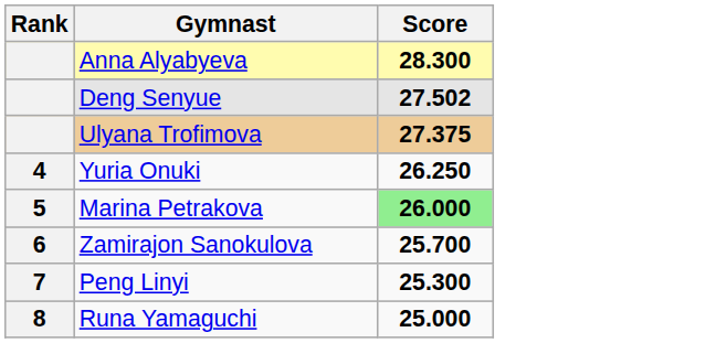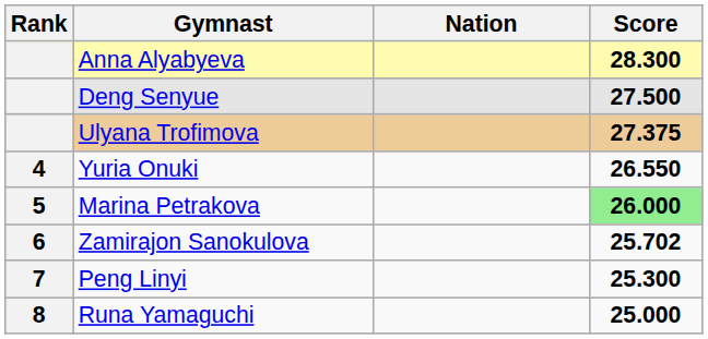 <table class="wikitable sortable" style="text-align:center; font-size:85%">
 <tr>
 <th scope="col" style="width:20px;">Rank</th>
 <th ! scope="col" style="width:170px;">Gymnast</th>
+<th ! scope="col" style="width:120px;">Nation</th>
 <th ! scope="col" style="width:60px;">Score</th>
 </tr>
 <tr style="background:#fffcaf;">
 <th scope=row style="text-align:center"></th>
 <td style="text-align:left;"><a href='#'>Anna Alyabyeva</a></td>
+<td style="text-align:left;"></td>
 <td><strong>28.300</strong></td>
 </tr>
 <tr style="background:#e5e5e5;">
 <th scope=row style="text-align:center"></th>
 <td style="text-align:left;"><a href='#'>Deng Senyue</a></td>
-<td><strong>27.502</strong></td>
+<td style="text-align:left;"></td>
+<td><strong>27.500</strong></td>
 </tr>
 <tr style="background:#ec9;">
 <th scope=row style="text-align:center"></th>
 <td style="text-align:left;"><a href='#'>Ulyana Trofimova</a></td>
+<td style="text-align:left;"></td>
 <td><strong>27.375</strong></td>
 </tr>
 <tr>
 <th scope=row style="text-align:center">4</th>
 <td style="text-align:left;"><a href='#'>Yuria Onuki</a></td>
-<td><strong>26.250</strong></td>
+<td style="text-align:left;"></td>
+<td><strong>26.550</strong></td>
 </tr>
 <tr>
 <th scope=row style="text-align:center">5</th>
 <td style="text-align:left;"><a href='#'>Marina Petrakova</a></td>
+<td style="text-align:left;"></td>
 <td style="background: lightgreen;"><strong>26.000</strong></td>
 </tr>
 <tr>
 <th scope=row style="text-align:center">6</th>
 <td style="text-align:left;"><a href='#'>Zamirajon Sanokulova</a></td>
-<td><strong>25.700</strong></td>
+<td style="text-align:left;"></td>
+<td><strong>25.702</strong></td>
 </tr>
 <tr>
 <th scope=row style="text-align:center">7</th>
 <td style="text-align:left;"><a href='#'>Peng Linyi</a></td>
+<td style="text-align:left;"></td>
 <td><strong>25.300</strong></td>
 </tr>
 <tr>
 <th scope=row style="text-align:center">8</th>
 <td style="text-align:left;"><a href='#'>Runa Yamaguchi</a></td>
+<td style="text-align:left;"></td>
 <td><strong>25.000</strong></td>
 </tr>
 </table>
